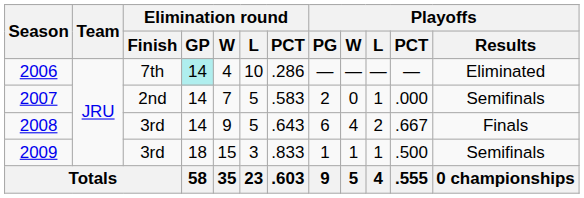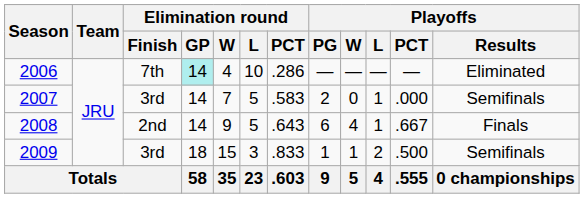 <table class=wikitable style="text-align:center">
 <tr>
 <th rowspan=2>Season</th>
 <th rowspan="2">Team</th>
 <th colspan="5">Elimination round</th>
 <th colspan="5">Playoffs</th>
 </tr>
 <tr>
 <th>Finish</th>
 <th>GP</th>
 <th>W</th>
 <th>L</th>
 <th>PCT</th>
 <th>PG</th>
 <th>W</th>
 <th>L</th>
 <th>PCT</th>
 <th>Results</th>
 </tr>
 <tr>
 <td><a href='#'>2006</a></td>
 <td rowspan="4"><a href='#'>JRU</a></td>
 <td>7th</td>
 <td style="background: paleturquoise;">14</td>
 <td>4</td>
 <td>10</td>
 <td>.286</td>
 <td>—</td>
 <td>—</td>
 <td>—</td>
 <td>—</td>
 <td>Eliminated</td>
 </tr>
 <tr>
 <td><a href='#'>2007</a></td>
-<td>2nd</td>
+<td>3rd</td>
 <td>14</td>
 <td>7</td>
 <td>5</td>
 <td>.583</td>
 <td>2</td>
 <td>0</td>
 <td>1</td>
 <td>.000</td>
 <td>Semifinals</td>
 </tr>
 <tr>
 <td><a href='#'>2008</a></td>
-<td>3rd</td>
+<td>2nd</td>
 <td>14</td>
 <td>9</td>
 <td>5</td>
 <td>.643</td>
 <td>6</td>
 <td>4</td>
-<td>2</td>
+<td>1</td>
 <td>.667</td>
 <td>Finals</td>
 </tr>
 <tr>
 <td><a href='#'>2009</a></td>
 <td>3rd</td>
 <td>18</td>
 <td>15</td>
 <td>3</td>
 <td>.833</td>
 <td>1</td>
 <td>1</td>
-<td>1</td>
+<td>2</td>
 <td>.500</td>
 <td>Semifinals</td>
 </tr>
 <tr>
 <th colspan="3">Totals</th>
 <th>58</th>
 <th>35</th>
 <th>23</th>
 <th>.603</th>
 <th>9</th>
 <th>5</th>
 <th>4</th>
 <th>.555</th>
 <th>0 championships</th>
 </tr>
 </table>
